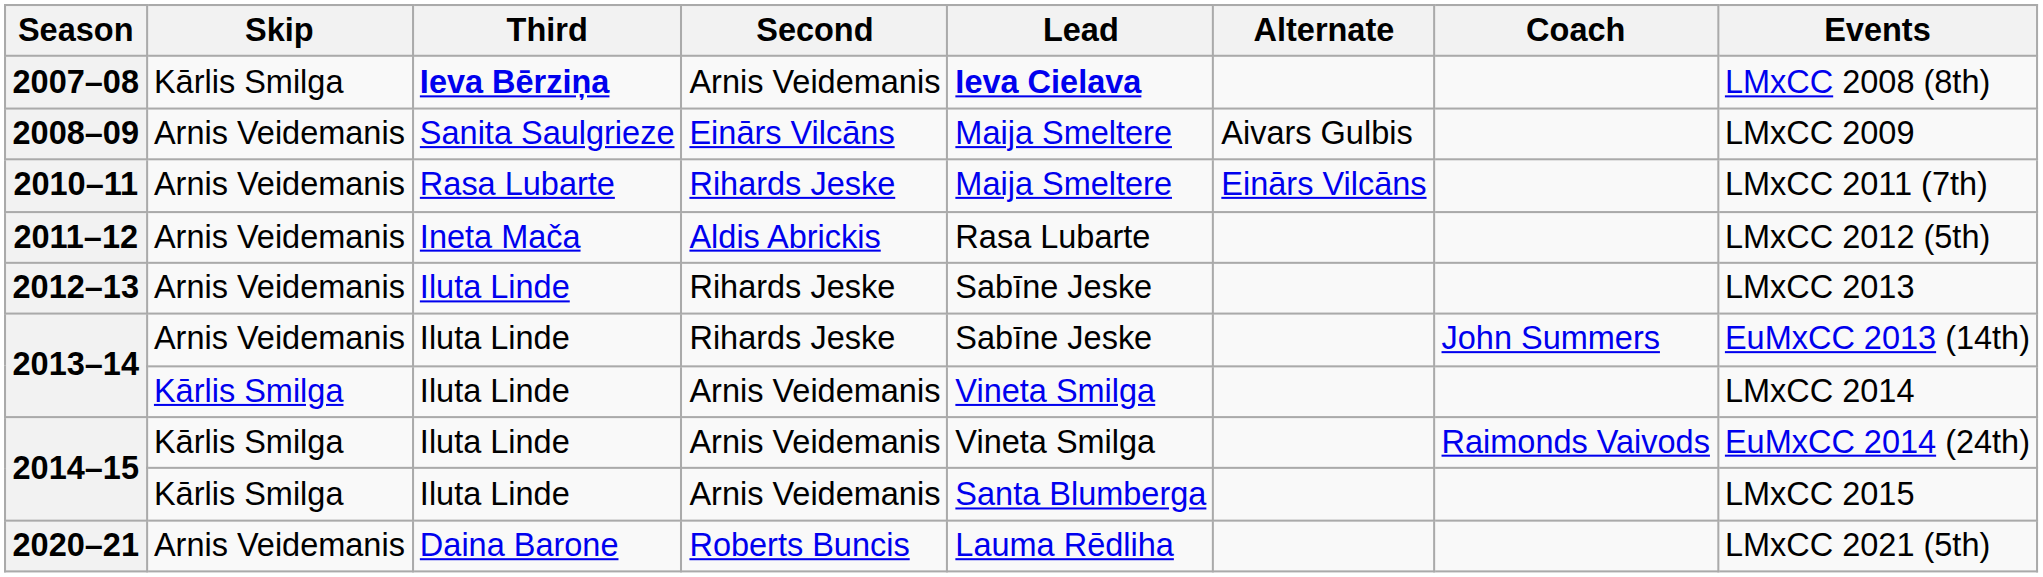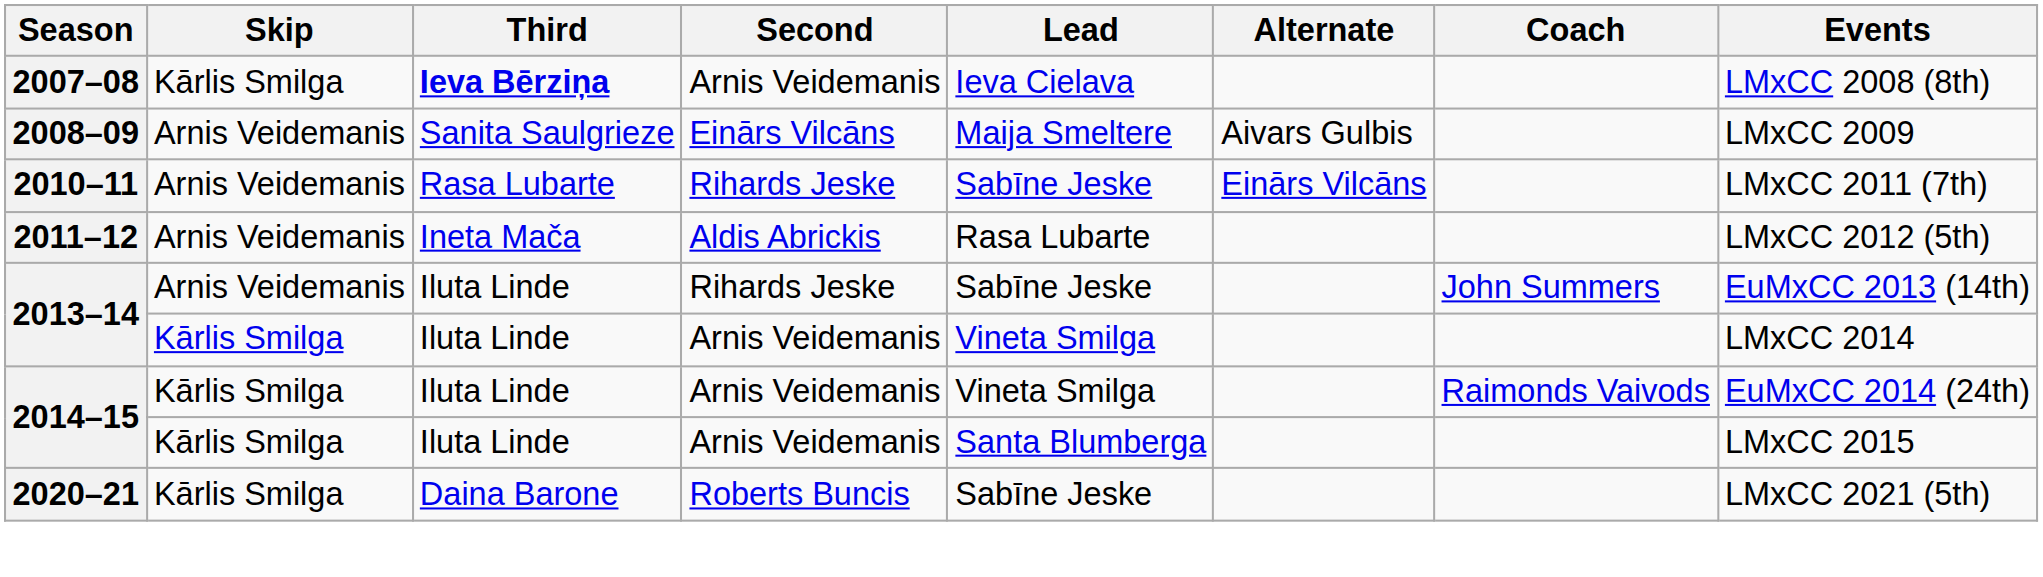 <table class="wikitable">
 <tr>
 <th scope="col">Season</th>
 <th scope="col">Skip</th>
 <th scope="col">Third</th>
 <th scope="col">Second</th>
 <th scope="col">Lead</th>
 <th scope="col">Alternate</th>
 <th scope="col">Coach</th>
 <th scope="col">Events</th>
 </tr>
 <tr>
 <th scope="row">2007–08</th>
 <td>Kārlis Smilga</td>
 <td><strong><a href='#'>Ieva Bērziņa</a></strong></td>
 <td>Arnis Veidemanis</td>
-<td><strong><a href='#'>Ieva Cielava</a></strong></td>
+<td><a href='#'>Ieva Cielava</a></td>
 <td></td>
 <td></td>
 <td><a href='#'>LMxCC</a> 2008 (8th)</td>
 </tr>
 <tr>
 <th scope="row">2008–09</th>
 <td>Arnis Veidemanis</td>
 <td><a href='#'>Sanita Saulgrieze</a></td>
 <td><a href='#'>Einārs Vilcāns</a></td>
 <td><a href='#'>Maija Smeltere</a></td>
 <td>Aivars Gulbis</td>
 <td></td>
 <td>LMxCC 2009 </td>
 </tr>
 <tr>
 <th scope="row">2010–11</th>
 <td>Arnis Veidemanis</td>
 <td><a href='#'>Rasa Lubarte</a></td>
 <td><a href='#'>Rihards Jeske</a></td>
-<td><a href='#'>Maija Smeltere</a></td>
+<td><a href='#'>Sabīne Jeske</a></td>
 <td><a href='#'>Einārs Vilcāns</a></td>
 <td></td>
 <td>LMxCC 2011 (7th)</td>
 </tr>
 <tr>
 <th scope="row">2011–12</th>
 <td>Arnis Veidemanis</td>
 <td><a href='#'>Ineta Mača</a></td>
 <td><a href='#'>Aldis Abrickis</a></td>
 <td>Rasa Lubarte</td>
 <td></td>
 <td></td>
 <td>LMxCC 2012 (5th)</td>
-</tr>
-<tr>
-<th scope="row">2012–13</th>
-<td>Arnis Veidemanis</td>
-<td><a href='#'>Iluta Linde</a></td>
-<td>Rihards Jeske</td>
-<td>Sabīne Jeske</td>
-<td></td>
-<td></td>
-<td>LMxCC 2013 </td>
 </tr>
 <tr>
 <th scope="row" rowspan="2">2013–14</th>
 <td>Arnis Veidemanis</td>
 <td>Iluta Linde</td>
 <td>Rihards Jeske</td>
 <td>Sabīne Jeske</td>
 <td></td>
 <td><a href='#'>John Summers</a></td>
 <td><a href='#'>EuMxCC 2013</a> (14th)</td>
 </tr>
 <tr>
 <td><a href='#'>Kārlis Smilga</a></td>
 <td>Iluta Linde</td>
 <td>Arnis Veidemanis</td>
 <td><a href='#'>Vineta Smilga</a></td>
 <td></td>
 <td></td>
 <td>LMxCC 2014 </td>
 </tr>
 <tr>
 <th scope="row" rowspan="2">2014–15</th>
 <td>Kārlis Smilga</td>
 <td>Iluta Linde</td>
 <td>Arnis Veidemanis</td>
 <td>Vineta Smilga</td>
 <td></td>
 <td><a href='#'>Raimonds Vaivods</a></td>
 <td><a href='#'>EuMxCC 2014</a> (24th)</td>
 </tr>
 <tr>
 <td>Kārlis Smilga</td>
 <td>Iluta Linde</td>
 <td>Arnis Veidemanis</td>
 <td><a href='#'>Santa Blumberga</a></td>
 <td></td>
 <td></td>
 <td>LMxCC 2015 </td>
 </tr>
 <tr>
 <th scope="row">2020–21</th>
-<td>Arnis Veidemanis</td>
+<td>Kārlis Smilga</td>
 <td><a href='#'>Daina Barone</a></td>
 <td><a href='#'>Roberts Buncis</a></td>
-<td><a href='#'>Lauma Rēdliha</a></td>
+<td>Sabīne Jeske</td>
 <td></td>
 <td></td>
 <td>LMxCC 2021 (5th)</td>
 </tr>
 </table>
